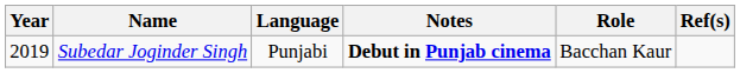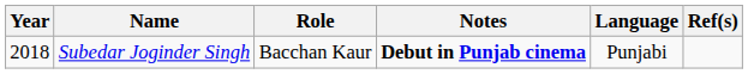 <table class="wikitable" style="text-align:center;">
 <tr>
 <th>Year</th>
 <th>Name</th>
+<th>Role</th>
+<th>Notes</th>
 <th>Language</th>
-<th>Notes</th>
-<th>Role</th>
 <th>Ref(s)</th>
 </tr>
 <tr>
-<td>2019</td>
+<td>2018</td>
 <td><a href='#'><em>Subedar Joginder Singh</em></a></td>
+<td>Bacchan Kaur</td>
+<td><strong>Debut in <a href='#'>Punjab cinema</a></strong></td>
 <td>Punjabi</td>
-<td><strong>Debut in <a href='#'>Punjab cinema</a></strong></td>
-<td>Bacchan Kaur</td>
 <td></td>
 </tr>
 </table>
